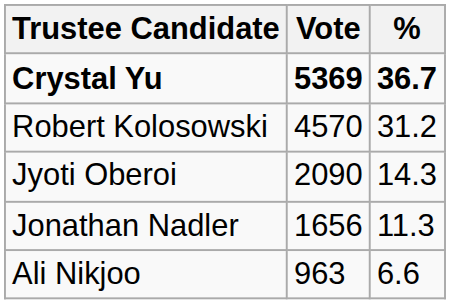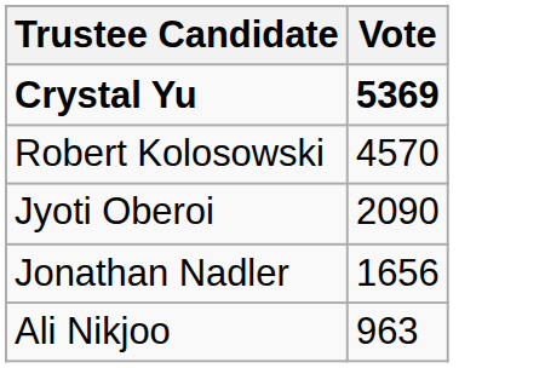 <table class="wikitable">
 <tr>
 <th>Trustee Candidate</th>
 <th>Vote</th>
-<th>%</th>
 </tr>
 <tr>
 <td><strong>Crystal Yu</strong></td>
 <td><strong>5369</strong></td>
-<td><strong>36.7</strong></td>
 </tr>
 <tr>
 <td>Robert Kolosowski</td>
 <td>4570</td>
-<td>31.2</td>
 </tr>
 <tr>
 <td>Jyoti Oberoi</td>
 <td>2090</td>
-<td>14.3</td>
 </tr>
 <tr>
 <td>Jonathan Nadler</td>
 <td>1656</td>
-<td>11.3</td>
 </tr>
 <tr>
 <td>Ali Nikjoo</td>
 <td>963</td>
-<td>6.6</td>
 </tr>
 </table>
